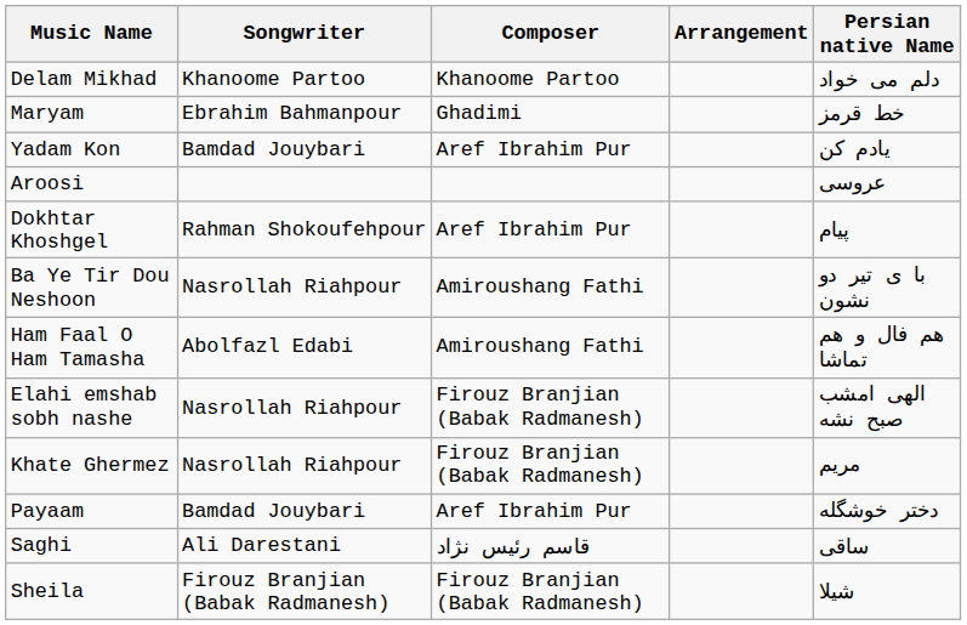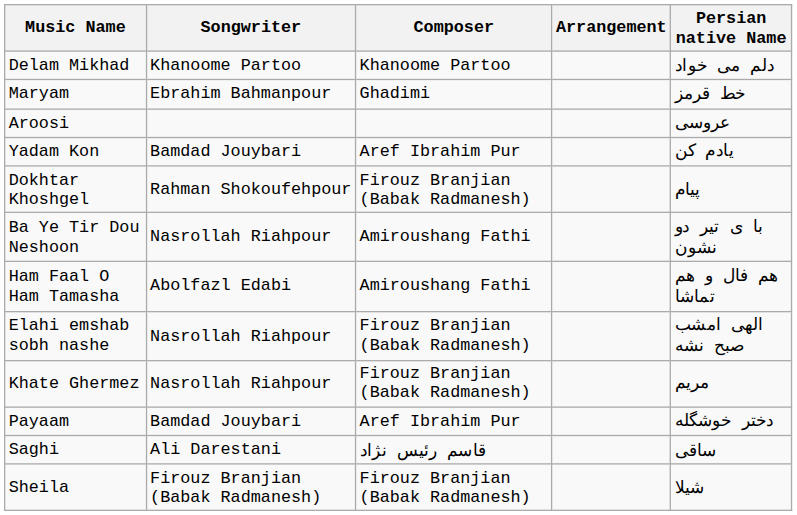 <table class="wikitable">
 <tr>
 <th>Music Name</th>
 <th>Songwriter</th>
 <th>Composer</th>
 <th>Arrangement</th>
 <th>Persian native Name</th>
 </tr>
 <tr>
 <td>Delam Mikhad</td>
 <td>Khanoome Partoo</td>
 <td>Khanoome Partoo</td>
 <td></td>
 <td>دلم می خواد</td>
 </tr>
 <tr>
 <td>Maryam</td>
 <td>Ebrahim Bahmanpour</td>
 <td>Ghadimi</td>
 <td></td>
 <td>خط قرمز</td>
 </tr>
 <tr>
+<td>Aroosi</td>
+<td></td>
+<td></td>
+<td></td>
+<td>عروسی</td>
+</tr>
+<tr>
 <td>Yadam Kon</td>
 <td>Bamdad Jouybari</td>
 <td>Aref Ibrahim Pur</td>
 <td></td>
 <td>یادم کن</td>
 </tr>
 <tr>
-<td>Aroosi</td>
-<td></td>
-<td></td>
-<td></td>
-<td>عروسی</td>
-</tr>
-<tr>
 <td>Dokhtar Khoshgel</td>
 <td>Rahman Shokoufehpour</td>
-<td>Aref Ibrahim Pur</td>
+<td>Firouz Branjian (Babak Radmanesh)</td>
 <td></td>
 <td>پیام</td>
 </tr>
 <tr>
 <td>Ba Ye Tir Dou Neshoon</td>
 <td>Nasrollah Riahpour</td>
 <td>Amiroushang Fathi</td>
 <td></td>
 <td>با ی تیر دو نشون</td>
 </tr>
 <tr>
 <td>Ham Faal O Ham Tamasha</td>
 <td>Abolfazl Edabi</td>
 <td>Amiroushang Fathi</td>
 <td></td>
 <td>هم فال و هم تماشا</td>
 </tr>
 <tr>
 <td>Elahi emshab sobh nashe</td>
 <td>Nasrollah Riahpour</td>
 <td>Firouz Branjian (Babak Radmanesh)</td>
 <td></td>
 <td>الهی امشب صبح نشه</td>
 </tr>
 <tr>
 <td>Khate Ghermez</td>
 <td>Nasrollah Riahpour</td>
 <td>Firouz Branjian (Babak Radmanesh)</td>
 <td></td>
 <td>مریم</td>
 </tr>
 <tr>
 <td>Payaam</td>
 <td>Bamdad Jouybari</td>
 <td>Aref Ibrahim Pur</td>
 <td></td>
 <td>دختر خوشگله</td>
 </tr>
 <tr>
 <td>Saghi</td>
 <td>Ali Darestani</td>
 <td>قاسم رئیس نژاد</td>
 <td></td>
 <td>ساقی</td>
 </tr>
 <tr>
 <td>Sheila</td>
 <td>Firouz Branjian (Babak Radmanesh)</td>
 <td>Firouz Branjian (Babak Radmanesh)</td>
 <td></td>
 <td>شیلا</td>
 </tr>
 </table>
